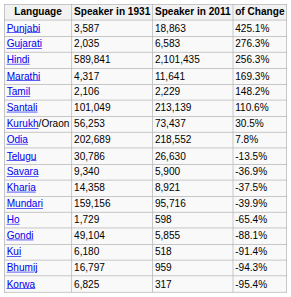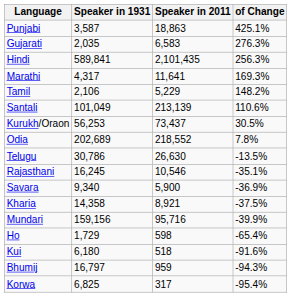 <table class="wikitable sortable col2right col3right col4right">
 <tr>
 <th>Language</th>
 <th>Speaker in 1931<br> </th>
 <th>Speaker in 2011<br></th>
 <th> of Change</th>
 </tr>
 <tr>
 <td><a href='#'>Punjabi</a></td>
 <td>3,587</td>
 <td>18,863</td>
 <td>425.1%</td>
 </tr>
 <tr>
 <td><a href='#'>Gujarati</a></td>
 <td>2,035</td>
 <td>6,583</td>
 <td>276.3%</td>
 </tr>
 <tr>
 <td><a href='#'>Hindi</a></td>
 <td>589,841</td>
 <td>2,101,435</td>
 <td>256.3%</td>
 </tr>
 <tr>
 <td><a href='#'>Marathi</a></td>
 <td>4,317</td>
 <td>11,641</td>
 <td>169.3%</td>
 </tr>
 <tr>
 <td><a href='#'>Tamil</a></td>
 <td>2,106</td>
-<td>2,229</td>
+<td>5,229</td>
 <td>148.2%</td>
 </tr>
 <tr>
 <td><a href='#'>Santali</a></td>
 <td>101,049</td>
 <td>213,139</td>
 <td>110.6%</td>
 </tr>
 <tr>
 <td><a href='#'>Kurukh</a>/Oraon</td>
 <td>56,253</td>
 <td>73,437</td>
 <td>30.5%</td>
 </tr>
 <tr>
 <td><a href='#'>Odia</a></td>
 <td>202,689</td>
 <td>218,552</td>
 <td>7.8%</td>
 </tr>
 <tr>
 <td><a href='#'>Telugu</a></td>
 <td>30,786</td>
 <td>26,630</td>
 <td>-13.5%</td>
 </tr>
 <tr>
+<td><a href='#'>Rajasthani</a></td>
+<td>16,245</td>
+<td>10,546</td>
+<td>-35.1%</td>
+</tr>
+<tr>
 <td><a href='#'>Savara</a></td>
 <td>9,340</td>
 <td>5,900</td>
 <td>-36.9%</td>
 </tr>
 <tr>
 <td><a href='#'>Kharia</a></td>
 <td>14,358</td>
 <td>8,921</td>
 <td>-37.5%</td>
 </tr>
 <tr>
 <td><a href='#'>Mundari</a></td>
 <td>159,156</td>
 <td>95,716</td>
 <td>-39.9%</td>
 </tr>
 <tr>
 <td><a href='#'>Ho</a></td>
 <td>1,729</td>
 <td>598</td>
 <td>-65.4%</td>
 </tr>
 <tr>
-<td><a href='#'>Gondi</a></td>
-<td>49,104</td>
-<td>5,855</td>
-<td>-88.1%</td>
-</tr>
-<tr>
 <td><a href='#'>Kui</a></td>
 <td>6,180</td>
 <td>518</td>
-<td>-91.4%</td>
+<td>-91.6%</td>
 </tr>
 <tr>
 <td><a href='#'>Bhumij</a></td>
 <td>16,797</td>
 <td>959</td>
 <td>-94.3%</td>
 </tr>
 <tr>
 <td><a href='#'>Korwa</a></td>
 <td>6,825</td>
 <td>317</td>
 <td>-95.4%</td>
 </tr>
 </table>
